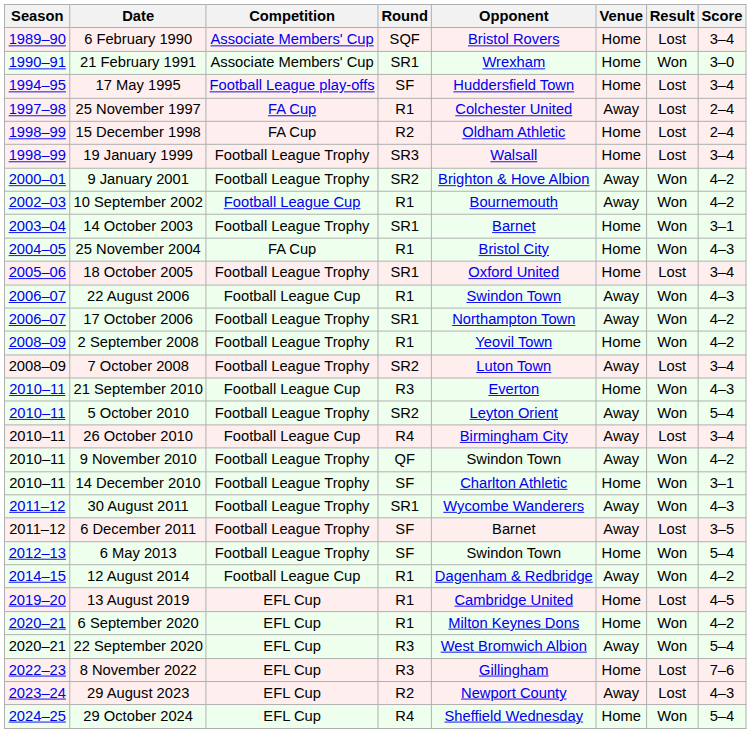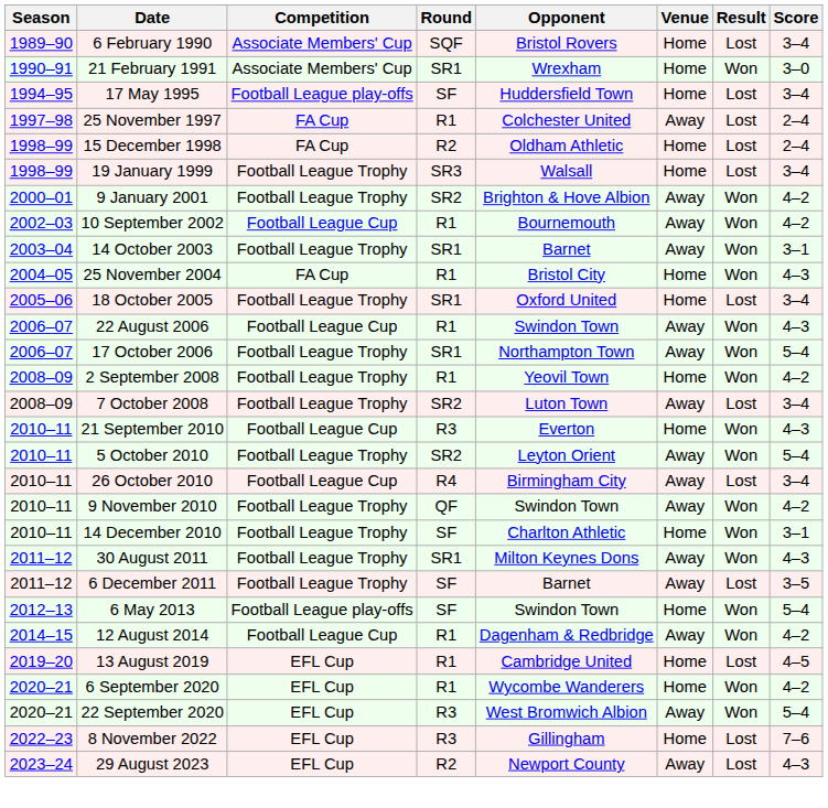 <table class="wikitable " style="text-align: center;">
 <tr>
 <th style="width: 4em;">Season</th>
 <th>Date</th>
 <th>Competition</th>
 <th>Round</th>
 <th>Opponent</th>
 <th>Venue</th>
 <th>Result</th>
 <th>Score</th>
 </tr>
 <tr bgcolor="#FFEEEE">
 <td><a href='#'>1989–90</a></td>
 <td>6 February 1990</td>
 <td><a href='#'>Associate Members' Cup</a></td>
 <td>SQF</td>
 <td><a href='#'>Bristol Rovers</a></td>
 <td>Home</td>
 <td>Lost</td>
 <td>3–4</td>
 </tr>
 <tr bgcolor="#EEFFEE">
 <td><a href='#'>1990–91</a></td>
 <td>21 February 1991</td>
 <td>Associate Members' Cup</td>
 <td>SR1</td>
 <td><a href='#'>Wrexham</a></td>
 <td>Home</td>
 <td>Won</td>
 <td>3–0</td>
 </tr>
 <tr bgcolor="#FFEEEE">
 <td><a href='#'>1994–95</a></td>
 <td>17 May 1995</td>
 <td><a href='#'>Football League play-offs</a></td>
 <td>SF</td>
 <td><a href='#'>Huddersfield Town</a></td>
 <td>Home</td>
 <td>Lost</td>
 <td>3–4</td>
 </tr>
 <tr bgcolor="#FFEEEE">
 <td><a href='#'>1997–98</a></td>
 <td>25 November 1997</td>
 <td><a href='#'>FA Cup</a></td>
 <td>R1</td>
 <td><a href='#'>Colchester United</a></td>
 <td>Away</td>
 <td>Lost</td>
 <td>2–4</td>
 </tr>
 <tr bgcolor="#FFEEEE">
 <td><a href='#'>1998–99</a></td>
 <td>15 December 1998</td>
 <td>FA Cup</td>
 <td>R2</td>
 <td><a href='#'>Oldham Athletic</a></td>
 <td>Home</td>
 <td>Lost</td>
 <td>2–4</td>
 </tr>
 <tr bgcolor="#FFEEEE">
 <td><a href='#'>1998–99</a></td>
 <td>19 January 1999</td>
 <td>Football League Trophy</td>
 <td>SR3</td>
 <td><a href='#'>Walsall</a></td>
 <td>Home</td>
 <td>Lost</td>
 <td>3–4</td>
 </tr>
 <tr bgcolor="#EEFFEE">
 <td><a href='#'>2000–01</a></td>
 <td>9 January 2001</td>
 <td>Football League Trophy</td>
 <td>SR2</td>
 <td><a href='#'>Brighton & Hove Albion</a></td>
 <td>Away</td>
 <td>Won</td>
 <td>4–2</td>
 </tr>
 <tr bgcolor="#EEFFEE">
 <td><a href='#'>2002–03</a></td>
 <td>10 September 2002</td>
 <td><a href='#'>Football League Cup</a></td>
 <td>R1</td>
 <td><a href='#'>Bournemouth</a></td>
 <td>Away</td>
 <td>Won</td>
 <td>4–2</td>
 </tr>
 <tr bgcolor="#EEFFEE">
 <td><a href='#'>2003–04</a></td>
 <td>14 October 2003</td>
 <td>Football League Trophy</td>
 <td>SR1</td>
 <td><a href='#'>Barnet</a></td>
-<td>Home</td>
+<td>Away</td>
 <td>Won</td>
 <td>3–1</td>
 </tr>
 <tr bgcolor="#EEFFEE">
 <td><a href='#'>2004–05</a></td>
 <td>25 November 2004</td>
 <td>FA Cup</td>
 <td>R1</td>
 <td><a href='#'>Bristol City</a></td>
 <td>Home</td>
 <td>Won</td>
 <td>4–3</td>
 </tr>
 <tr bgcolor="#FFEEEE">
 <td><a href='#'>2005–06</a></td>
 <td>18 October 2005</td>
 <td>Football League Trophy</td>
 <td>SR1</td>
 <td><a href='#'>Oxford United</a></td>
 <td>Home</td>
 <td>Lost</td>
 <td>3–4</td>
 </tr>
 <tr bgcolor="#EEFFEE">
 <td><a href='#'>2006–07</a></td>
 <td>22 August 2006</td>
 <td>Football League Cup</td>
 <td>R1</td>
 <td><a href='#'>Swindon Town</a></td>
 <td>Away</td>
 <td>Won</td>
 <td>4–3</td>
 </tr>
 <tr bgcolor="#EEFFEE">
 <td><a href='#'>2006–07</a></td>
 <td>17 October 2006</td>
 <td>Football League Trophy</td>
 <td>SR1</td>
 <td><a href='#'>Northampton Town</a></td>
 <td>Away</td>
 <td>Won</td>
-<td>4–2</td>
+<td>5–4</td>
 </tr>
 <tr bgcolor="#EEFFEE">
 <td><a href='#'>2008–09</a></td>
 <td>2 September 2008</td>
 <td>Football League Trophy</td>
 <td>R1</td>
 <td><a href='#'>Yeovil Town</a></td>
 <td>Home</td>
 <td>Won</td>
 <td>4–2</td>
 </tr>
 <tr bgcolor="#FFEEEE">
 <td>2008–09</td>
 <td>7 October 2008</td>
 <td>Football League Trophy</td>
 <td>SR2</td>
 <td><a href='#'>Luton Town</a></td>
 <td>Away</td>
 <td>Lost</td>
 <td>3–4</td>
 </tr>
 <tr bgcolor="#EEFFEE">
 <td><a href='#'>2010–11</a></td>
 <td>21 September 2010</td>
 <td>Football League Cup</td>
 <td>R3</td>
 <td><a href='#'>Everton</a></td>
 <td>Home</td>
 <td>Won</td>
 <td>4–3</td>
 </tr>
 <tr bgcolor="#EEFFEE">
 <td><a href='#'>2010–11</a></td>
 <td>5 October 2010</td>
 <td>Football League Trophy</td>
 <td>SR2</td>
 <td><a href='#'>Leyton Orient</a></td>
 <td>Away</td>
 <td>Won</td>
 <td>5–4</td>
 </tr>
 <tr bgcolor="#FFEEEE">
 <td>2010–11</td>
 <td>26 October 2010</td>
 <td>Football League Cup</td>
 <td>R4</td>
 <td><a href='#'>Birmingham City</a></td>
 <td>Away</td>
 <td>Lost</td>
 <td>3–4</td>
 </tr>
 <tr bgcolor="#EEFFEE">
 <td>2010–11</td>
 <td>9 November 2010</td>
 <td>Football League Trophy</td>
 <td>QF</td>
 <td>Swindon Town</td>
 <td>Away</td>
 <td>Won</td>
 <td>4–2</td>
 </tr>
 <tr bgcolor="#EEFFEE">
 <td>2010–11</td>
 <td>14 December 2010</td>
 <td>Football League Trophy</td>
 <td>SF</td>
 <td><a href='#'>Charlton Athletic</a></td>
 <td>Home</td>
 <td>Won</td>
 <td>3–1</td>
 </tr>
 <tr bgcolor="#EEFFEE">
 <td><a href='#'>2011–12</a></td>
 <td>30 August 2011</td>
 <td>Football League Trophy</td>
 <td>SR1</td>
-<td><a href='#'>Wycombe Wanderers</a></td>
+<td><a href='#'>Milton Keynes Dons</a></td>
 <td>Away</td>
 <td>Won</td>
 <td>4–3</td>
 </tr>
 <tr bgcolor="#FFEEEE">
 <td>2011–12</td>
 <td>6 December 2011</td>
 <td>Football League Trophy</td>
 <td>SF</td>
 <td>Barnet</td>
 <td>Away</td>
 <td>Lost</td>
 <td>3–5</td>
 </tr>
 <tr bgcolor="#EEFFEE">
 <td><a href='#'>2012–13</a></td>
 <td>6 May 2013</td>
-<td>Football League Trophy</td>
+<td>Football League play-offs</td>
 <td>SF</td>
 <td>Swindon Town</td>
 <td>Home</td>
 <td>Won</td>
 <td>5–4</td>
 </tr>
 <tr bgcolor="#EEFFEE">
 <td><a href='#'>2014–15</a></td>
 <td>12 August 2014</td>
 <td>Football League Cup</td>
 <td>R1</td>
 <td><a href='#'>Dagenham & Redbridge</a></td>
 <td>Away</td>
 <td>Won</td>
 <td>4–2</td>
 </tr>
 <tr bgcolor="#FFEEEE">
 <td><a href='#'>2019–20</a></td>
 <td>13 August 2019</td>
 <td>EFL Cup</td>
 <td>R1</td>
 <td><a href='#'>Cambridge United</a></td>
 <td>Home</td>
 <td>Lost</td>
 <td>4–5</td>
 </tr>
 <tr bgcolor="#EEFFEE">
 <td><a href='#'>2020–21</a></td>
 <td>6 September 2020</td>
 <td>EFL Cup</td>
 <td>R1</td>
-<td><a href='#'>Milton Keynes Dons</a></td>
+<td><a href='#'>Wycombe Wanderers</a></td>
 <td>Home</td>
 <td>Won</td>
 <td>4–2</td>
 </tr>
 <tr bgcolor="#EEFFEE">
 <td>2020–21</td>
 <td>22 September 2020</td>
 <td>EFL Cup</td>
 <td>R3</td>
 <td><a href='#'>West Bromwich Albion</a></td>
 <td>Away</td>
 <td>Won</td>
 <td>5–4</td>
 </tr>
 <tr bgcolor="#FFEEEE">
 <td><a href='#'>2022–23</a></td>
 <td>8 November 2022</td>
 <td>EFL Cup</td>
 <td>R3</td>
 <td><a href='#'>Gillingham</a></td>
 <td>Home</td>
 <td>Lost</td>
 <td>7–6</td>
 </tr>
 <tr bgcolor="#FFEEEE">
 <td><a href='#'>2023–24</a></td>
 <td>29 August 2023</td>
 <td>EFL Cup</td>
 <td>R2</td>
 <td><a href='#'>Newport County</a></td>
 <td>Away</td>
 <td>Lost</td>
 <td>4–3</td>
 </tr>
-<tr bgcolor="#EEFFEE">
-<td><a href='#'>2024–25</a></td>
-<td>29 October 2024</td>
-<td>EFL Cup</td>
-<td>R4</td>
-<td><a href='#'>Sheffield Wednesday</a></td>
-<td>Home</td>
-<td>Won</td>
-<td>5–4</td>
-</tr>
 </table>
